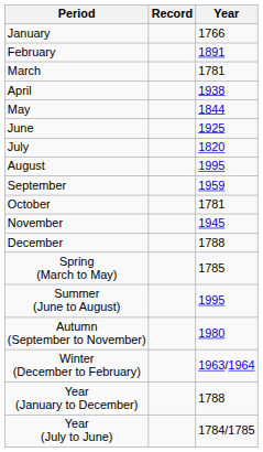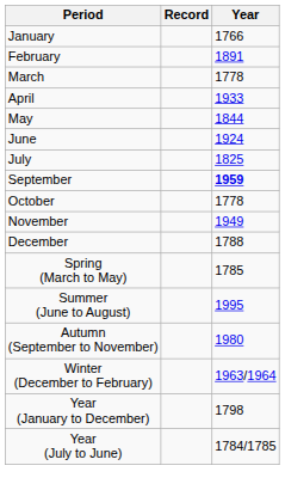 <table class="wikitable">
 <tr>
 <th>Period</th>
 <th>Record</th>
 <th>Year</th>
 </tr>
 <tr>
 <td>January</td>
 <td align="right"></td>
 <td>1766</td>
 </tr>
 <tr>
 <td>February</td>
 <td align="right"></td>
 <td><a href='#'>1891</a></td>
 </tr>
 <tr>
 <td>March</td>
 <td align="right"></td>
-<td>1781</td>
+<td>1778</td>
 </tr>
 <tr>
 <td>April</td>
 <td align="right"></td>
-<td><a href='#'>1938</a></td>
+<td><a href='#'>1933</a></td>
 </tr>
 <tr>
 <td>May</td>
 <td align="right"></td>
 <td><a href='#'>1844</a></td>
 </tr>
 <tr>
 <td>June</td>
 <td align="right"></td>
-<td><a href='#'>1925</a></td>
+<td><a href='#'>1924</a></td>
 </tr>
 <tr>
 <td>July</td>
 <td align="right"></td>
-<td><a href='#'>1820</a></td>
-</tr>
-<tr>
-<td>August</td>
-<td align="right"></td>
-<td><a href='#'>1995</a></td>
+<td><a href='#'>1825</a></td>
 </tr>
 <tr>
 <td>September</td>
 <td align="right"></td>
-<td><a href='#'>1959</a></td>
+<td><strong><a href='#'>1959</a></strong></td>
 </tr>
 <tr>
 <td>October</td>
 <td align="right"></td>
-<td>1781</td>
+<td>1778</td>
 </tr>
 <tr>
 <td>November</td>
 <td align="right"></td>
-<td><a href='#'>1945</a></td>
+<td><a href='#'>1949</a></td>
 </tr>
 <tr>
 <td>December</td>
 <td align="right"></td>
 <td>1788</td>
 </tr>
 <tr>
 <td align="center">Spring<br>(March to May)</td>
 <td align="right"></td>
 <td>1785</td>
 </tr>
 <tr>
 <td align="center">Summer<br>(June to August)</td>
 <td align="right"></td>
 <td><a href='#'>1995</a></td>
 </tr>
 <tr>
 <td align="center">Autumn<br>(September to November)</td>
 <td align="right"></td>
 <td><a href='#'>1980</a></td>
 </tr>
 <tr>
 <td align="center">Winter<br>(December to February)</td>
 <td align="right"></td>
 <td><a href='#'>1963</a>/<a href='#'>1964</a></td>
 </tr>
 <tr>
 <td align="center">Year<br>(January to December)</td>
 <td align="right"></td>
-<td>1788</td>
+<td>1798</td>
 </tr>
 <tr>
 <td align="center">Year<br>(July to June)</td>
 <td align="right"></td>
 <td>1784/1785</td>
 </tr>
 </table>
